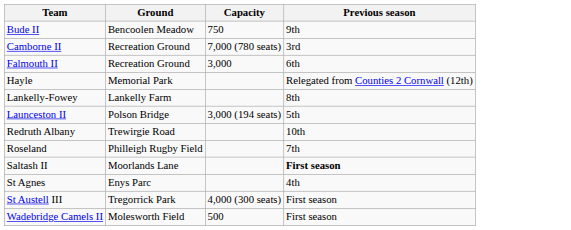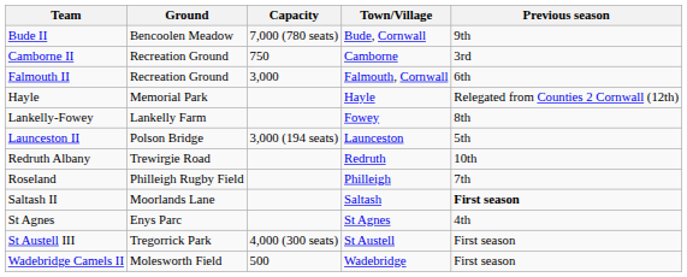 <table class="wikitable sortable">
 <tr>
 <th>Team</th>
 <th>Ground</th>
 <th>Capacity</th>
+<th>Town/Village</th>
 <th>Previous season</th>
 </tr>
 <tr>
 <td><a href='#'>Bude II</a></td>
 <td>Bencoolen Meadow</td>
-<td>750</td>
+<td>7,000 (780 seats)</td>
+<td><a href='#'>Bude</a>, <a href='#'>Cornwall</a></td>
 <td>9th</td>
 </tr>
 <tr>
 <td><a href='#'>Camborne II</a></td>
 <td>Recreation Ground</td>
-<td>7,000 (780 seats)</td>
+<td>750</td>
+<td><a href='#'>Camborne</a></td>
 <td>3rd</td>
 </tr>
 <tr>
 <td><a href='#'>Falmouth II</a></td>
 <td>Recreation Ground</td>
 <td>3,000</td>
+<td><a href='#'>Falmouth</a>, <a href='#'>Cornwall</a></td>
 <td>6th</td>
 </tr>
 <tr>
 <td>Hayle</td>
 <td>Memorial Park</td>
 <td></td>
+<td><a href='#'>Hayle</a></td>
 <td>Relegated from <a href='#'>Counties 2 Cornwall</a> (12th)</td>
 </tr>
 <tr>
 <td>Lankelly-Fowey</td>
 <td>Lankelly Farm</td>
 <td></td>
+<td><a href='#'>Fowey</a></td>
 <td>8th</td>
 </tr>
 <tr>
 <td><a href='#'>Launceston II</a></td>
 <td>Polson Bridge</td>
 <td>3,000 (194 seats)</td>
+<td><a href='#'>Launceston</a></td>
 <td>5th</td>
 </tr>
 <tr>
 <td>Redruth Albany</td>
 <td>Trewirgie Road</td>
 <td></td>
+<td><a href='#'>Redruth</a></td>
 <td>10th</td>
 </tr>
 <tr>
 <td>Roseland</td>
 <td>Philleigh Rugby Field</td>
 <td></td>
+<td><a href='#'>Philleigh</a></td>
 <td>7th</td>
 </tr>
 <tr>
 <td>Saltash II</td>
 <td>Moorlands Lane</td>
 <td></td>
+<td><a href='#'>Saltash</a></td>
 <td><strong>First season</strong></td>
 </tr>
 <tr>
 <td>St Agnes</td>
 <td>Enys Parc</td>
 <td></td>
+<td><a href='#'>St Agnes</a></td>
 <td>4th</td>
 </tr>
 <tr>
 <td><a href='#'>St Austell</a> III</td>
 <td>Tregorrick Park</td>
 <td>4,000 (300 seats)</td>
+<td><a href='#'>St Austell</a></td>
 <td>First season</td>
 </tr>
 <tr>
 <td><a href='#'>Wadebridge Camels II</a></td>
 <td>Molesworth Field</td>
 <td>500</td>
+<td><a href='#'>Wadebridge</a></td>
 <td>First season</td>
 </tr>
 </table>
